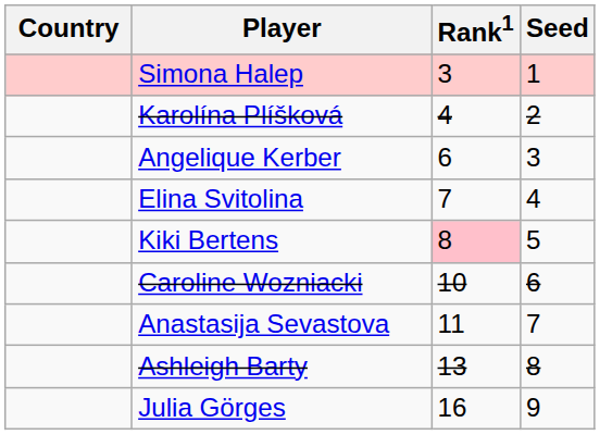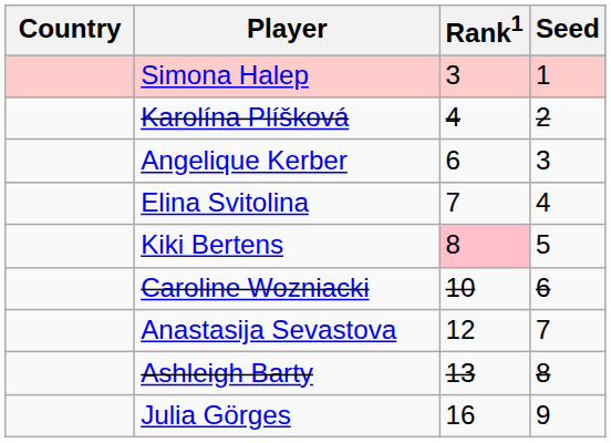 <table class="sortable wikitable">
 <tr>
 <th width="70">Country</th>
 <th width="175">Player</th>
 <th>Rank<sup>1</sup></th>
 <th>Seed</th>
 </tr>
 <tr style="background:#fcc;">
 <td></td>
 <td><a href='#'>Simona Halep</a></td>
 <td>3</td>
 <td>1</td>
 </tr>
 <tr>
 <td><s></s></td>
 <td><s><a href='#'>Karolína Plíšková</a></s></td>
 <td><s>4</s></td>
 <td><s>2</s></td>
 </tr>
 <tr>
 <td></td>
 <td><a href='#'>Angelique Kerber</a></td>
 <td>6</td>
 <td>3</td>
 </tr>
 <tr>
 <td></td>
 <td><a href='#'>Elina Svitolina</a></td>
 <td>7</td>
 <td>4</td>
 </tr>
 <tr>
 <td></td>
 <td><a href='#'>Kiki Bertens</a></td>
 <td style="background: pink;">8</td>
 <td>5</td>
 </tr>
 <tr>
 <td><s></s></td>
 <td><s><a href='#'>Caroline Wozniacki</a></s></td>
 <td><s>10</s></td>
 <td><s>6</s></td>
 </tr>
 <tr>
 <td></td>
 <td><a href='#'>Anastasija Sevastova</a></td>
-<td>11</td>
+<td>12</td>
 <td>7</td>
 </tr>
 <tr>
 <td><s></s></td>
 <td><s><a href='#'>Ashleigh Barty</a></s></td>
 <td><s>13</s></td>
 <td><s>8</s></td>
 </tr>
 <tr>
 <td></td>
 <td><a href='#'>Julia Görges</a></td>
 <td>16</td>
 <td>9</td>
 </tr>
 </table>
